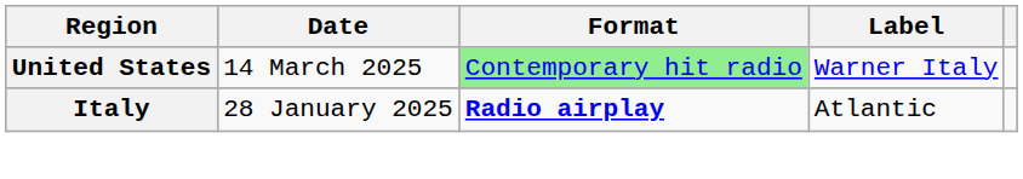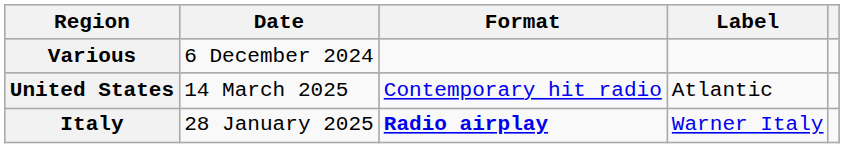 <table class="wikitable plainrowheaders">
 <tr>
 <th scope="col">Region</th>
 <th scope="col">Date</th>
 <th scope="col">Format</th>
 <th scope="col">Label</th>
 <th scope="col"></th>
 </tr>
 <tr>
+<th scope="row">Various</th>
+<td>6 December 2024</td>
+<td></td>
+<td></td>
+<td style="text-align:center"></td>
+</tr>
+<tr>
 <th scope="row">United States</th>
 <td>14 March 2025</td>
-<td style="background: lightgreen;"><a href='#'>Contemporary hit radio</a></td>
-<td><a href='#'>Warner Italy</a></td>
+<td><a href='#'>Contemporary hit radio</a></td>
+<td>Atlantic</td>
 <td style="text-align:center"></td>
 </tr>
 <tr>
 <th scope="row">Italy</th>
 <td>28 January 2025</td>
 <td><strong><a href='#'>Radio airplay</a></strong></td>
-<td>Atlantic</td>
+<td><a href='#'>Warner Italy</a></td>
 <td style="text-align:center"></td>
 </tr>
 </table>
